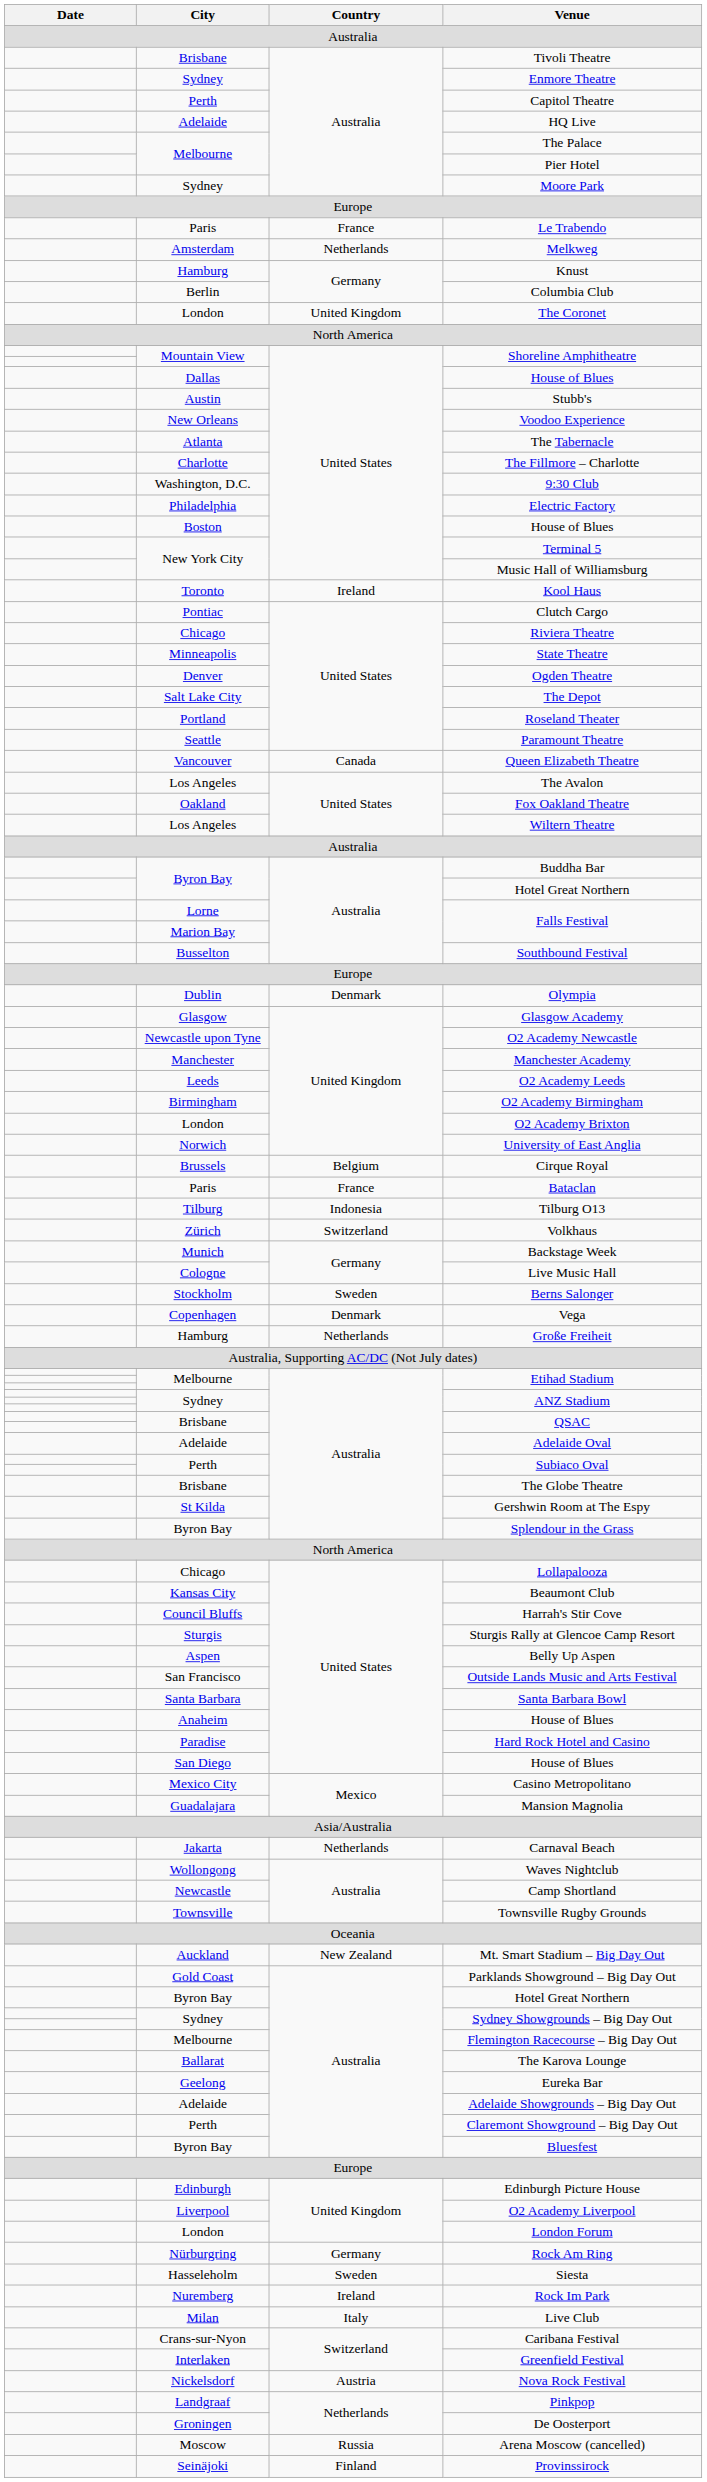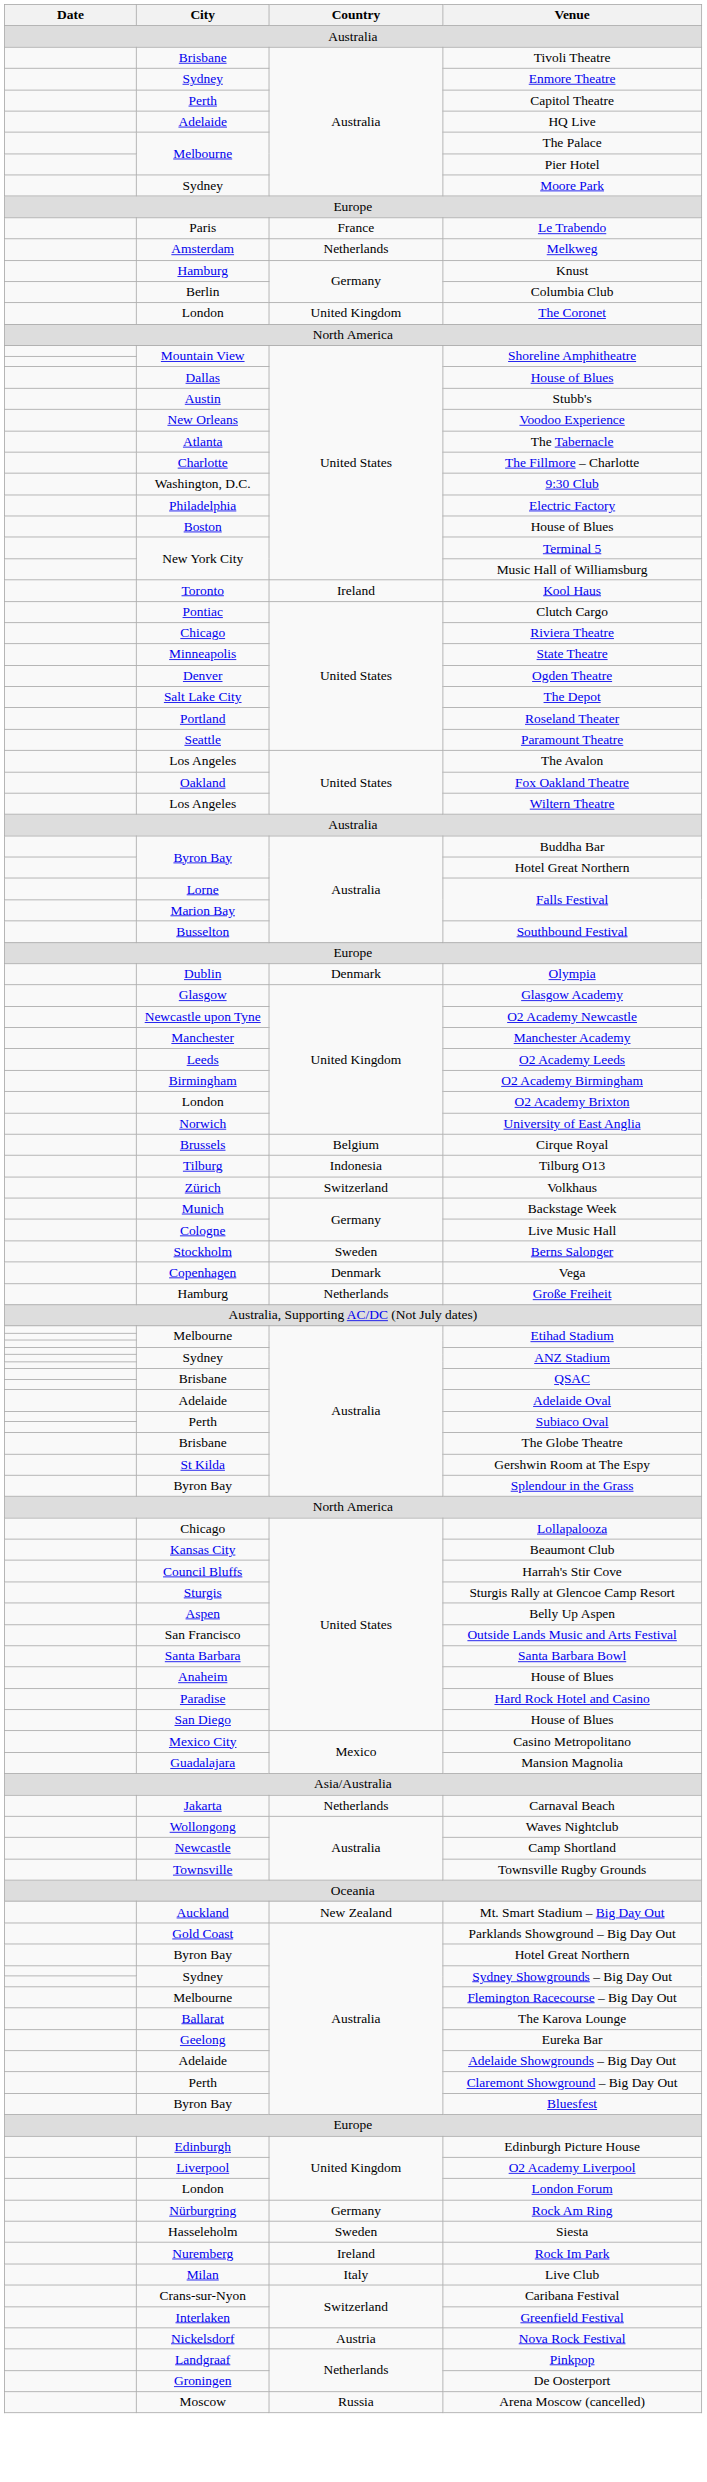 <table class="wikitable" style="text-align:center;">
 <tr>
 <th style="width:150px;">Date</th>
 <th style="width:150px;">City</th>
 <th style="width:200px;">Country</th>
 <th style="width:300px;">Venue</th>
 </tr>
 <tr style="background:#ddd;">
 <td colspan="4">Australia</td>
 </tr>
 <tr>
 <td></td>
 <td><a href='#'>Brisbane</a></td>
 <td rowspan="7">Australia</td>
 <td>Tivoli Theatre</td>
 </tr>
 <tr>
 <td></td>
 <td><a href='#'>Sydney</a></td>
 <td><a href='#'>Enmore Theatre</a></td>
 </tr>
 <tr>
 <td></td>
 <td><a href='#'>Perth</a></td>
 <td>Capitol Theatre</td>
 </tr>
 <tr>
 <td></td>
 <td><a href='#'>Adelaide</a></td>
 <td>HQ Live</td>
 </tr>
 <tr>
 <td></td>
 <td rowspan="2"><a href='#'>Melbourne</a></td>
 <td>The Palace</td>
 </tr>
 <tr>
 <td></td>
 <td>Pier Hotel</td>
 </tr>
 <tr>
 <td></td>
 <td>Sydney</td>
 <td><a href='#'>Moore Park</a></td>
 </tr>
 <tr style="background:#ddd;">
 <td colspan="4">Europe</td>
 </tr>
 <tr>
 <td></td>
 <td>Paris</td>
 <td>France</td>
 <td><a href='#'>Le Trabendo</a></td>
 </tr>
 <tr>
 <td></td>
 <td><a href='#'>Amsterdam</a></td>
 <td>Netherlands</td>
 <td><a href='#'>Melkweg</a></td>
 </tr>
 <tr>
 <td></td>
 <td><a href='#'>Hamburg</a></td>
 <td rowspan="2">Germany</td>
 <td>Knust</td>
 </tr>
 <tr>
 <td></td>
 <td>Berlin</td>
 <td>Columbia Club</td>
 </tr>
 <tr>
 <td></td>
 <td>London</td>
 <td>United Kingdom</td>
 <td><a href='#'>The Coronet</a></td>
 </tr>
 <tr style="background:#ddd;">
 <td colspan="4">North America</td>
 </tr>
 <tr>
 <td></td>
 <td rowspan="2"><a href='#'>Mountain View</a></td>
 <td rowspan="12">United States</td>
 <td rowspan="2"><a href='#'>Shoreline Amphitheatre</a></td>
 </tr>
 <tr>
 <td></td>
 </tr>
 <tr>
 <td></td>
 <td><a href='#'>Dallas</a></td>
 <td><a href='#'>House of Blues</a></td>
 </tr>
 <tr>
 <td></td>
 <td><a href='#'>Austin</a></td>
 <td>Stubb's</td>
 </tr>
 <tr>
 <td></td>
 <td><a href='#'>New Orleans</a></td>
 <td><a href='#'>Voodoo Experience</a></td>
 </tr>
 <tr>
 <td></td>
 <td><a href='#'>Atlanta</a></td>
 <td>The <a href='#'>Tabernacle</a></td>
 </tr>
 <tr>
 <td></td>
 <td><a href='#'>Charlotte</a></td>
 <td><a href='#'>The Fillmore</a> – Charlotte</td>
 </tr>
 <tr>
 <td></td>
 <td>Washington, D.C.</td>
 <td><a href='#'>9:30 Club</a></td>
 </tr>
 <tr>
 <td></td>
 <td><a href='#'>Philadelphia</a></td>
 <td><a href='#'>Electric Factory</a></td>
 </tr>
 <tr>
 <td></td>
 <td><a href='#'>Boston</a></td>
 <td>House of Blues</td>
 </tr>
 <tr>
 <td></td>
 <td rowspan="2">New York City</td>
 <td><a href='#'>Terminal 5</a></td>
 </tr>
 <tr>
 <td></td>
 <td>Music Hall of Williamsburg</td>
 </tr>
 <tr>
 <td></td>
 <td><a href='#'>Toronto</a></td>
 <td>Ireland</td>
 <td><a href='#'>Kool Haus</a></td>
 </tr>
 <tr>
 <td></td>
 <td><a href='#'>Pontiac</a></td>
 <td rowspan="7">United States</td>
 <td>Clutch Cargo</td>
 </tr>
 <tr>
 <td></td>
 <td><a href='#'>Chicago</a></td>
 <td><a href='#'>Riviera Theatre</a></td>
 </tr>
 <tr>
 <td></td>
 <td><a href='#'>Minneapolis</a></td>
 <td><a href='#'>State Theatre</a></td>
 </tr>
 <tr>
 <td></td>
 <td><a href='#'>Denver</a></td>
 <td><a href='#'>Ogden Theatre</a></td>
 </tr>
 <tr>
 <td></td>
 <td><a href='#'>Salt Lake City</a></td>
 <td><a href='#'>The Depot</a></td>
 </tr>
 <tr>
 <td></td>
 <td><a href='#'>Portland</a></td>
 <td><a href='#'>Roseland Theater</a></td>
 </tr>
 <tr>
 <td></td>
 <td><a href='#'>Seattle</a></td>
 <td><a href='#'>Paramount Theatre</a></td>
 </tr>
 <tr>
 <td></td>
-<td><a href='#'>Vancouver</a></td>
-<td>Canada</td>
-<td><a href='#'>Queen Elizabeth Theatre</a></td>
-</tr>
-<tr>
-<td></td>
 <td>Los Angeles</td>
 <td rowspan="3">United States</td>
 <td>The Avalon</td>
 </tr>
 <tr>
 <td></td>
 <td><a href='#'>Oakland</a></td>
 <td><a href='#'>Fox Oakland Theatre</a></td>
 </tr>
 <tr>
 <td></td>
 <td>Los Angeles</td>
 <td><a href='#'>Wiltern Theatre</a></td>
 </tr>
 <tr style="background:#ddd;">
 <td colspan="4">Australia</td>
 </tr>
 <tr>
 <td></td>
 <td rowspan="2"><a href='#'>Byron Bay</a></td>
 <td rowspan="5">Australia</td>
 <td>Buddha Bar</td>
 </tr>
 <tr>
 <td></td>
 <td>Hotel Great Northern</td>
 </tr>
 <tr>
 <td></td>
 <td><a href='#'>Lorne</a></td>
 <td rowspan="2"><a href='#'>Falls Festival</a></td>
 </tr>
 <tr>
 <td></td>
 <td><a href='#'>Marion Bay</a></td>
 </tr>
 <tr>
 <td></td>
 <td><a href='#'>Busselton</a></td>
 <td><a href='#'>Southbound Festival</a></td>
 </tr>
 <tr style="background:#ddd;">
 <td colspan="4">Europe</td>
 </tr>
 <tr>
 <td></td>
 <td><a href='#'>Dublin</a></td>
 <td>Denmark</td>
 <td><a href='#'>Olympia</a></td>
 </tr>
 <tr>
 <td></td>
 <td><a href='#'>Glasgow</a></td>
 <td rowspan="7">United Kingdom</td>
 <td><a href='#'>Glasgow Academy</a></td>
 </tr>
 <tr>
 <td></td>
 <td><a href='#'>Newcastle upon Tyne</a></td>
 <td><a href='#'>O2 Academy Newcastle</a></td>
 </tr>
 <tr>
 <td></td>
 <td><a href='#'>Manchester</a></td>
 <td><a href='#'>Manchester Academy</a></td>
 </tr>
 <tr>
 <td></td>
 <td><a href='#'>Leeds</a></td>
 <td><a href='#'>O2 Academy Leeds</a></td>
 </tr>
 <tr>
 <td></td>
 <td><a href='#'>Birmingham</a></td>
 <td><a href='#'>O2 Academy Birmingham</a></td>
 </tr>
 <tr>
 <td></td>
 <td>London</td>
 <td><a href='#'>O2 Academy Brixton</a></td>
 </tr>
 <tr>
 <td></td>
 <td><a href='#'>Norwich</a></td>
 <td><a href='#'>University of East Anglia</a></td>
 </tr>
 <tr>
 <td></td>
 <td><a href='#'>Brussels</a></td>
 <td>Belgium</td>
 <td>Cirque Royal</td>
-</tr>
-<tr>
-<td></td>
-<td>Paris</td>
-<td>France</td>
-<td><a href='#'>Bataclan</a></td>
 </tr>
 <tr>
 <td></td>
 <td><a href='#'>Tilburg</a></td>
 <td>Indonesia</td>
 <td>Tilburg O13</td>
 </tr>
 <tr>
 <td></td>
 <td><a href='#'>Zürich</a></td>
 <td>Switzerland</td>
 <td>Volkhaus</td>
 </tr>
 <tr>
 <td></td>
 <td><a href='#'>Munich</a></td>
 <td rowspan="2">Germany</td>
 <td>Backstage Week</td>
 </tr>
 <tr>
 <td></td>
 <td><a href='#'>Cologne</a></td>
 <td>Live Music Hall</td>
 </tr>
 <tr>
 <td></td>
 <td><a href='#'>Stockholm</a></td>
 <td>Sweden</td>
 <td><a href='#'>Berns Salonger</a></td>
 </tr>
 <tr>
 <td></td>
 <td><a href='#'>Copenhagen</a></td>
 <td>Denmark</td>
 <td>Vega</td>
 </tr>
 <tr>
 <td></td>
 <td>Hamburg</td>
 <td>Netherlands</td>
 <td><a href='#'>Große Freiheit</a></td>
 </tr>
 <tr style="background:#ddd;">
 <td colspan="4">Australia, Supporting <a href='#'>AC/DC</a> (Not July dates)</td>
 </tr>
 <tr>
 <td></td>
 <td rowspan="3">Melbourne</td>
 <td rowspan="14">Australia</td>
 <td rowspan="3"><a href='#'>Etihad Stadium</a></td>
 </tr>
 <tr>
 <td></td>
 </tr>
 <tr>
 <td></td>
 </tr>
 <tr>
 <td></td>
 <td rowspan="3">Sydney</td>
 <td rowspan="3"><a href='#'>ANZ Stadium</a></td>
 </tr>
 <tr>
 <td></td>
 </tr>
 <tr>
 <td></td>
 </tr>
 <tr>
 <td></td>
 <td rowspan="2">Brisbane</td>
 <td rowspan="2"><a href='#'>QSAC</a></td>
 </tr>
 <tr>
 <td></td>
 </tr>
 <tr>
 <td></td>
 <td>Adelaide</td>
 <td><a href='#'>Adelaide Oval</a></td>
 </tr>
 <tr>
 <td></td>
 <td rowspan="2">Perth</td>
 <td rowspan="2"><a href='#'>Subiaco Oval</a></td>
 </tr>
 <tr>
 <td></td>
 </tr>
 <tr>
 <td></td>
 <td>Brisbane</td>
 <td>The Globe Theatre</td>
 </tr>
 <tr>
 <td></td>
 <td><a href='#'>St Kilda</a></td>
 <td>Gershwin Room at The Espy</td>
 </tr>
 <tr>
 <td></td>
 <td>Byron Bay</td>
 <td><a href='#'>Splendour in the Grass</a></td>
 </tr>
 <tr style="background:#ddd;">
 <td colspan="4">North America</td>
 </tr>
 <tr>
 <td></td>
 <td>Chicago</td>
 <td rowspan="10">United States</td>
 <td><a href='#'>Lollapalooza</a></td>
 </tr>
 <tr>
 <td></td>
 <td><a href='#'>Kansas City</a></td>
 <td>Beaumont Club</td>
 </tr>
 <tr>
 <td></td>
 <td><a href='#'>Council Bluffs</a></td>
 <td>Harrah's Stir Cove</td>
 </tr>
 <tr>
 <td></td>
 <td><a href='#'>Sturgis</a></td>
 <td>Sturgis Rally at Glencoe Camp Resort</td>
 </tr>
 <tr>
 <td></td>
 <td><a href='#'>Aspen</a></td>
 <td>Belly Up Aspen</td>
 </tr>
 <tr>
 <td></td>
 <td>San Francisco</td>
 <td><a href='#'>Outside Lands Music and Arts Festival</a></td>
 </tr>
 <tr>
 <td></td>
 <td><a href='#'>Santa Barbara</a></td>
 <td><a href='#'>Santa Barbara Bowl</a></td>
 </tr>
 <tr>
 <td></td>
 <td><a href='#'>Anaheim</a></td>
 <td>House of Blues</td>
 </tr>
 <tr>
 <td></td>
 <td><a href='#'>Paradise</a></td>
 <td><a href='#'>Hard Rock Hotel and Casino</a></td>
 </tr>
 <tr>
 <td></td>
 <td><a href='#'>San Diego</a></td>
 <td>House of Blues</td>
 </tr>
 <tr>
 <td></td>
 <td><a href='#'>Mexico City</a></td>
 <td rowspan="2">Mexico</td>
 <td>Casino Metropolitano</td>
 </tr>
 <tr>
 <td></td>
 <td><a href='#'>Guadalajara</a></td>
 <td>Mansion Magnolia</td>
 </tr>
 <tr style="background:#ddd;">
 <td colspan="4">Asia/Australia</td>
 </tr>
 <tr>
 <td></td>
 <td><a href='#'>Jakarta</a></td>
 <td>Netherlands</td>
 <td>Carnaval Beach</td>
 </tr>
 <tr>
 <td></td>
 <td><a href='#'>Wollongong</a></td>
 <td rowspan="3">Australia</td>
 <td>Waves Nightclub</td>
 </tr>
 <tr>
 <td></td>
 <td><a href='#'>Newcastle</a></td>
 <td>Camp Shortland</td>
 </tr>
 <tr>
 <td></td>
 <td><a href='#'>Townsville</a></td>
 <td>Townsville Rugby Grounds</td>
 </tr>
 <tr style="background:#ddd;">
 <td colspan="4">Oceania</td>
 </tr>
 <tr>
 <td></td>
 <td><a href='#'>Auckland</a></td>
 <td>New Zealand</td>
 <td>Mt. Smart Stadium – <a href='#'>Big Day Out</a></td>
 </tr>
 <tr>
 <td></td>
 <td><a href='#'>Gold Coast</a></td>
 <td rowspan="10">Australia</td>
 <td>Parklands Showground – Big Day Out</td>
 </tr>
 <tr>
 <td></td>
 <td>Byron Bay</td>
 <td>Hotel Great Northern</td>
 </tr>
 <tr>
 <td></td>
 <td rowspan="2">Sydney</td>
 <td rowspan="2"><a href='#'>Sydney Showgrounds</a> – Big Day Out</td>
 </tr>
 <tr>
 <td></td>
 </tr>
 <tr>
 <td></td>
 <td>Melbourne</td>
 <td><a href='#'>Flemington Racecourse</a> – Big Day Out</td>
 </tr>
 <tr>
 <td></td>
 <td><a href='#'>Ballarat</a></td>
 <td>The Karova Lounge</td>
 </tr>
 <tr>
 <td></td>
 <td><a href='#'>Geelong</a></td>
 <td>Eureka Bar</td>
 </tr>
 <tr>
 <td></td>
 <td>Adelaide</td>
 <td><a href='#'>Adelaide Showgrounds</a> – Big Day Out</td>
 </tr>
 <tr>
 <td></td>
 <td>Perth</td>
 <td><a href='#'>Claremont Showground</a> – Big Day Out</td>
 </tr>
 <tr>
 <td></td>
 <td>Byron Bay</td>
 <td><a href='#'>Bluesfest</a></td>
 </tr>
 <tr style="background:#ddd;">
 <td colspan="4">Europe</td>
 </tr>
 <tr>
 <td></td>
 <td><a href='#'>Edinburgh</a></td>
 <td rowspan="3">United Kingdom</td>
 <td>Edinburgh Picture House</td>
 </tr>
 <tr>
 <td></td>
 <td><a href='#'>Liverpool</a></td>
 <td><a href='#'>O2 Academy Liverpool</a></td>
 </tr>
 <tr>
 <td></td>
 <td>London</td>
 <td><a href='#'>London Forum</a></td>
 </tr>
 <tr>
 <td></td>
 <td><a href='#'>Nürburgring</a></td>
 <td>Germany</td>
 <td><a href='#'>Rock Am Ring</a></td>
 </tr>
 <tr>
 <td></td>
 <td>Hasseleholm</td>
 <td>Sweden</td>
 <td>Siesta</td>
 </tr>
 <tr>
 <td></td>
 <td><a href='#'>Nuremberg</a></td>
 <td>Ireland</td>
 <td><a href='#'>Rock Im Park</a></td>
 </tr>
 <tr>
 <td></td>
 <td><a href='#'>Milan</a></td>
 <td>Italy</td>
 <td>Live Club</td>
 </tr>
 <tr>
 <td></td>
 <td>Crans-sur-Nyon</td>
 <td rowspan="2">Switzerland</td>
 <td>Caribana Festival</td>
 </tr>
 <tr>
 <td></td>
 <td><a href='#'>Interlaken</a></td>
 <td><a href='#'>Greenfield Festival</a></td>
 </tr>
 <tr>
 <td></td>
 <td><a href='#'>Nickelsdorf</a></td>
 <td>Austria</td>
 <td><a href='#'>Nova Rock Festival</a></td>
 </tr>
 <tr>
 <td></td>
 <td><a href='#'>Landgraaf</a></td>
 <td rowspan="2">Netherlands</td>
 <td><a href='#'>Pinkpop</a></td>
 </tr>
 <tr>
 <td></td>
 <td><a href='#'>Groningen</a></td>
 <td>De Oosterport</td>
 </tr>
 <tr>
 <td></td>
 <td>Moscow</td>
 <td>Russia</td>
 <td>Arena Moscow (cancelled)</td>
 </tr>
-<tr>
-<td></td>
-<td><a href='#'>Seinäjoki</a></td>
-<td>Finland</td>
-<td><a href='#'>Provinssirock</a></td>
-</tr>
 </table>
